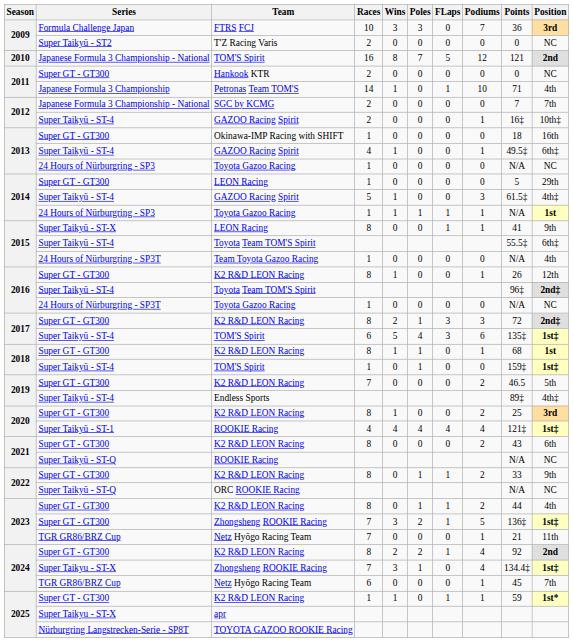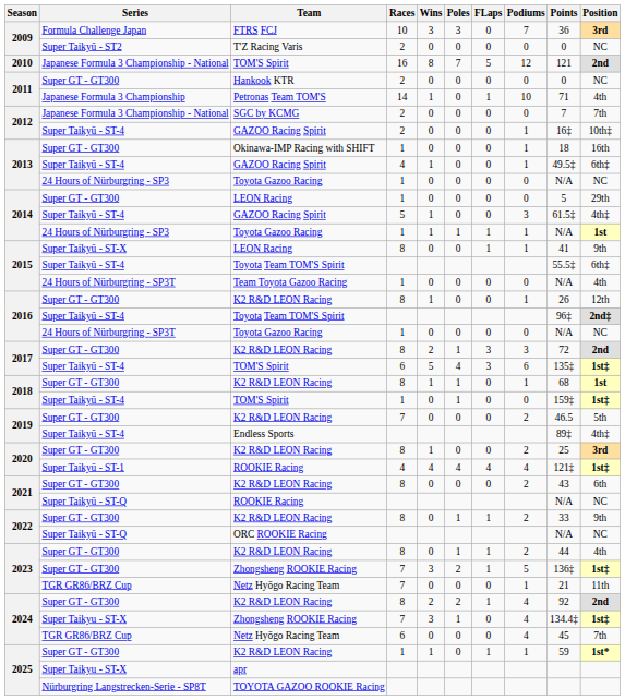 <table class="wikitable" style="font-size: 90%; text-align:center">
 <tr>
 <th>Season</th>
 <th>Series</th>
 <th>Team</th>
 <th>Races</th>
 <th>Wins</th>
 <th>Poles</th>
 <th>FLaps</th>
 <th>Podiums</th>
 <th>Points</th>
 <th>Position</th>
 </tr>
 <tr>
 <th rowspan="2">2009</th>
 <td align="left"><a href='#'>Formula Challenge Japan</a></td>
 <td align="left"><a href='#'>FTRS</a> <a href='#'>FCJ</a></td>
 <td>10</td>
 <td>3</td>
 <td>3</td>
 <td>0</td>
 <td>7</td>
 <td>36</td>
 <td bgcolor="#FFDF9F"><strong>3rd</strong></td>
 </tr>
 <tr>
 <td align="left"><a href='#'>Super Taikyū - ST2</a></td>
 <td align="left">T'Z Racing Varis</td>
 <td>2</td>
 <td>0</td>
 <td>0</td>
 <td>0</td>
 <td>0</td>
 <td>0</td>
 <td>NC</td>
 </tr>
 <tr>
 <th>2010</th>
 <td align="left"><a href='#'>Japanese Formula 3 Championship - National</a></td>
 <td align="left"><a href='#'>TOM'S Spirit</a></td>
 <td>16</td>
 <td>8</td>
 <td>7</td>
 <td>5</td>
 <td>12</td>
 <td>121</td>
 <td bgcolor="#DFDFDF"><strong>2nd</strong></td>
 </tr>
 <tr>
 <th rowspan="2">2011</th>
 <td align="left"><a href='#'>Super GT - GT300</a></td>
 <td align="left"><a href='#'>Hankook</a> KTR</td>
 <td>2</td>
 <td>0</td>
 <td>0</td>
 <td>0</td>
 <td>0</td>
 <td>0</td>
 <td>NC</td>
 </tr>
 <tr>
 <td align="left"><a href='#'>Japanese Formula 3 Championship</a></td>
 <td align="left"><a href='#'>Petronas</a> <a href='#'>Team TOM'S</a></td>
 <td>14</td>
 <td>1</td>
 <td>0</td>
 <td>1</td>
 <td>10</td>
 <td>71</td>
 <td>4th</td>
 </tr>
 <tr>
 <th rowspan="2">2012</th>
 <td align="left"><a href='#'>Japanese Formula 3 Championship - National</a></td>
 <td align="left"><a href='#'>SGC by KCMG</a></td>
 <td>2</td>
 <td>0</td>
 <td>0</td>
 <td>0</td>
 <td>0</td>
 <td>7</td>
 <td>7th</td>
 </tr>
 <tr>
 <td align="left"><a href='#'>Super Taikyū - ST-4</a></td>
 <td align="left"><a href='#'>GAZOO Racing</a> <a href='#'>Spirit</a></td>
 <td>2</td>
 <td>0</td>
 <td>0</td>
 <td>0</td>
 <td>1</td>
 <td>16‡</td>
 <td>10th‡</td>
 </tr>
 <tr>
 <th rowspan="3">2013</th>
 <td align="left"><a href='#'>Super GT - GT300</a></td>
 <td align="left">Okinawa-IMP Racing with SHIFT</td>
 <td>1</td>
 <td>0</td>
 <td>0</td>
 <td>0</td>
-<td>0</td>
+<td>1</td>
 <td>18</td>
 <td>16th</td>
 </tr>
 <tr>
 <td align="left"><a href='#'>Super Taikyū - ST-4</a></td>
 <td align="left"><a href='#'>GAZOO Racing</a> <a href='#'>Spirit</a></td>
 <td>4</td>
 <td>1</td>
 <td>0</td>
 <td>0</td>
 <td>1</td>
 <td>49.5‡</td>
 <td>6th‡</td>
 </tr>
 <tr>
 <td align="left"><a href='#'>24 Hours of Nürburgring - SP3</a></td>
 <td align="left"><a href='#'>Toyota Gazoo Racing</a></td>
 <td>1</td>
 <td>0</td>
 <td>0</td>
 <td>0</td>
 <td>0</td>
 <td>N/A</td>
 <td>NC</td>
 </tr>
 <tr>
 <th rowspan="3">2014</th>
 <td align="left"><a href='#'>Super GT - GT300</a></td>
 <td align="left"><a href='#'>LEON Racing</a></td>
 <td>1</td>
 <td>0</td>
 <td>0</td>
 <td>0</td>
 <td>0</td>
 <td>5</td>
 <td>29th</td>
 </tr>
 <tr>
 <td align="left"><a href='#'>Super Taikyū - ST-4</a></td>
 <td align="left"><a href='#'>GAZOO Racing</a> <a href='#'>Spirit</a></td>
 <td>5</td>
 <td>1</td>
 <td>0</td>
 <td>0</td>
 <td>3</td>
 <td>61.5‡</td>
 <td>4th‡</td>
 </tr>
 <tr>
 <td align="left"><a href='#'>24 Hours of Nürburgring - SP3</a></td>
 <td align="left"><a href='#'>Toyota Gazoo Racing</a></td>
 <td>1</td>
 <td>1</td>
 <td>1</td>
 <td>1</td>
 <td>1</td>
 <td>N/A</td>
 <td bgcolor="#FFFFBF"><strong>1st</strong></td>
 </tr>
 <tr>
 <th rowspan="3">2015</th>
 <td align=left><a href='#'>Super Taikyū - ST-X</a></td>
 <td align="left"><a href='#'>LEON Racing</a></td>
 <td>8</td>
 <td>0</td>
 <td>0</td>
 <td>1</td>
 <td>1</td>
 <td>41</td>
 <td>9th</td>
 </tr>
 <tr>
 <td align="left"><a href='#'>Super Taikyū - ST-4</a></td>
 <td align="left"><a href='#'>Toyota</a> <a href='#'>Team TOM'S Spirit</a></td>
 <td></td>
 <td></td>
 <td></td>
 <td></td>
 <td></td>
 <td>55.5‡</td>
 <td>6th‡</td>
 </tr>
 <tr>
 <td align="left"><a href='#'>24 Hours of Nürburgring - SP3T</a></td>
 <td align="left"><a href='#'>Team Toyota Gazoo Racing</a></td>
 <td>1</td>
 <td>0</td>
 <td>0</td>
 <td>0</td>
 <td>0</td>
 <td>N/A</td>
 <td>4th</td>
 </tr>
 <tr>
 <th rowspan="3">2016</th>
 <td align="left"><a href='#'>Super GT - GT300</a></td>
 <td align="left"><a href='#'>K2 R&D LEON Racing</a></td>
 <td>8</td>
 <td>1</td>
 <td>0</td>
 <td>0</td>
 <td>1</td>
 <td>26</td>
 <td>12th</td>
 </tr>
 <tr>
 <td align="left"><a href='#'>Super Taikyū - ST-4</a></td>
 <td align="left"><a href='#'>Toyota</a> <a href='#'>Team TOM'S Spirit</a></td>
 <td></td>
 <td></td>
 <td></td>
 <td></td>
 <td></td>
 <td>96‡</td>
 <td style="background:#DFDFDF"><strong>2nd‡</strong></td>
 </tr>
 <tr>
 <td align="left"><a href='#'>24 Hours of Nürburgring - SP3T</a></td>
 <td align="left"><a href='#'>Toyota Gazoo Racing</a></td>
 <td>1</td>
 <td>0</td>
 <td>0</td>
 <td>0</td>
 <td>0</td>
 <td>N/A</td>
 <td>NC</td>
 </tr>
 <tr>
 <th rowspan="2">2017</th>
 <td align="left"><a href='#'>Super GT - GT300</a></td>
 <td align="left"><a href='#'>K2 R&D LEON Racing</a></td>
 <td>8</td>
 <td>2</td>
 <td>1</td>
 <td>3</td>
 <td>3</td>
 <td>72</td>
-<td style="background:#DFDFDF"><strong>2nd‡</strong></td>
+<td style="background:#DFDFDF"><strong>2nd</strong></td>
 </tr>
 <tr>
 <td align="left"><a href='#'>Super Taikyū - ST-4</a></td>
 <td align="left"><a href='#'>TOM'S Spirit</a></td>
 <td>6</td>
 <td>5</td>
 <td>4</td>
 <td>3</td>
 <td>6</td>
 <td>135‡</td>
 <td style="background:#ffffbf"><strong>1st‡</strong></td>
 </tr>
 <tr>
 <th rowspan="2">2018</th>
 <td align="left"><a href='#'>Super GT - GT300</a></td>
 <td align="left"><a href='#'>K2 R&D LEON Racing</a></td>
 <td>8</td>
 <td>1</td>
 <td>1</td>
 <td>0</td>
 <td>1</td>
 <td>68</td>
 <td style="background:#ffffbf"><strong>1st</strong></td>
 </tr>
 <tr>
 <td align="left"><a href='#'>Super Taikyū - ST-4</a></td>
 <td align="left"><a href='#'>TOM'S Spirit</a></td>
 <td>1</td>
 <td>0</td>
 <td>1</td>
 <td>0</td>
 <td>0</td>
 <td>159‡</td>
 <td style="background:#ffffbf"><strong>1st‡</strong></td>
 </tr>
 <tr>
 <th rowspan="2">2019</th>
 <td align="left"><a href='#'>Super GT - GT300</a></td>
 <td align="left"><a href='#'>K2 R&D LEON Racing</a></td>
 <td>7</td>
 <td>0</td>
 <td>0</td>
 <td>0</td>
 <td>2</td>
 <td>46.5</td>
 <td>5th</td>
 </tr>
 <tr>
 <td align="left"><a href='#'>Super Taikyū - ST-4</a></td>
 <td align="left">Endless Sports</td>
 <td></td>
 <td></td>
 <td></td>
 <td></td>
 <td></td>
 <td>89‡</td>
 <td>4th‡</td>
 </tr>
 <tr>
 <th rowspan="2">2020</th>
 <td align="left"><a href='#'>Super GT - GT300</a></td>
 <td align="left"><a href='#'>K2 R&D LEON Racing</a></td>
 <td>8</td>
 <td>1</td>
 <td>0</td>
 <td>0</td>
 <td>2</td>
 <td>25</td>
 <td bgcolor="#FFDF9F"><strong>3rd</strong></td>
 </tr>
 <tr>
 <td align="left"><a href='#'>Super Taikyū - ST-1</a></td>
 <td align="left"><a href='#'>ROOKIE Racing</a></td>
 <td>4</td>
 <td>4</td>
 <td>4</td>
 <td>4</td>
 <td>4</td>
 <td>121‡</td>
 <td style="background:#ffffbf"><strong>1st‡</strong></td>
 </tr>
 <tr>
 <th rowspan="2">2021</th>
 <td align="left"><a href='#'>Super GT - GT300</a></td>
 <td align="left"><a href='#'>K2 R&D LEON Racing</a></td>
 <td>8</td>
 <td>0</td>
 <td>0</td>
 <td>0</td>
 <td>2</td>
 <td>43</td>
 <td>6th</td>
 </tr>
 <tr>
 <td align=left><a href='#'>Super Taikyū - ST-Q</a></td>
 <td align=left><a href='#'>ROOKIE Racing</a></td>
 <td></td>
 <td></td>
 <td></td>
 <td></td>
 <td></td>
 <td>N/A</td>
 <td>NC</td>
 </tr>
 <tr>
 <th rowspan="2">2022</th>
 <td align="left"><a href='#'>Super GT - GT300</a></td>
 <td align="left"><a href='#'>K2 R&D LEON Racing</a></td>
 <td>8</td>
 <td>0</td>
 <td>1</td>
 <td>1</td>
 <td>2</td>
 <td>33</td>
 <td>9th</td>
 </tr>
 <tr>
 <td align=left><a href='#'>Super Taikyū - ST-Q</a></td>
 <td align=left>ORC <a href='#'>ROOKIE Racing</a></td>
 <td></td>
 <td></td>
 <td></td>
 <td></td>
 <td></td>
 <td>N/A</td>
 <td>NC</td>
 </tr>
 <tr>
 <th rowspan="3">2023</th>
 <td align="left"><a href='#'>Super GT - GT300</a></td>
 <td align="left"><a href='#'>K2 R&D LEON Racing</a></td>
 <td>8</td>
 <td>0</td>
 <td>1</td>
 <td>1</td>
 <td>2</td>
 <td>44</td>
 <td>4th</td>
 </tr>
 <tr>
 <td align="left"><a href='#'>Super GT - GT300</a></td>
 <td align=left><a href='#'>Zhongsheng</a> <a href='#'>ROOKIE Racing</a></td>
 <td>7</td>
 <td>3</td>
 <td>2</td>
 <td>1</td>
 <td>5</td>
 <td>136‡</td>
 <td style="background:#ffffbf"><strong>1st‡</strong></td>
 </tr>
 <tr>
 <td align=left><a href='#'>TGR GR86/BRZ Cup</a></td>
 <td align=left><a href='#'>Netz</a> Hyōgo Racing Team</td>
 <td>7</td>
 <td>0</td>
 <td>0</td>
 <td>0</td>
 <td>1</td>
 <td>21</td>
 <td>11th</td>
 </tr>
 <tr>
 <th rowspan="3">2024</th>
 <td align="left"><a href='#'>Super GT - GT300</a></td>
 <td align="left"><a href='#'>K2 R&D LEON Racing</a></td>
 <td>8</td>
 <td>2</td>
 <td>2</td>
 <td>1</td>
 <td>4</td>
 <td>92</td>
 <td style="background:#DFDFDF;"><strong>2nd</strong></td>
 </tr>
 <tr>
 <td align=left><a href='#'>Super Taikyu - ST-X</a></td>
 <td align=left><a href='#'>Zhongsheng</a> <a href='#'>ROOKIE Racing</a></td>
 <td>7</td>
 <td>3</td>
 <td>1</td>
 <td>0</td>
 <td>4</td>
 <td>134.4‡</td>
 <td style="background:#ffffbf"><strong>1st‡</strong></td>
 </tr>
 <tr>
 <td align=left><a href='#'>TGR GR86/BRZ Cup</a></td>
 <td align=left><a href='#'>Netz</a> Hyōgo Racing Team</td>
 <td>6</td>
 <td>0</td>
 <td>0</td>
 <td>0</td>
-<td>1</td>
+<td>4</td>
 <td>45</td>
 <td>7th</td>
 </tr>
 <tr>
 <th rowspan="3">2025</th>
 <td align=left><a href='#'>Super GT - GT300</a></td>
 <td align=left><a href='#'>K2 R&D LEON Racing</a></td>
 <td>1</td>
 <td>1</td>
 <td>0</td>
 <td>1</td>
 <td>1</td>
 <td>59</td>
 <td style="background:#ffffbf"><strong>1st*</strong></td>
 </tr>
 <tr>
 <td align=left><a href='#'>Super Taikyu - ST-X</a></td>
 <td align=left><a href='#'>apr</a></td>
 <td></td>
 <td></td>
 <td></td>
 <td></td>
 <td></td>
 <td></td>
 <td></td>
 </tr>
 <tr>
 <td align=left><a href='#'>Nürburgring Langstrecken-Serie - SP8T</a></td>
 <td align=left><a href='#'>TOYOTA GAZOO ROOKIE Racing</a></td>
 <td></td>
 <td></td>
 <td></td>
 <td></td>
 <td></td>
 <td></td>
 <td></td>
 </tr>
 </table>
